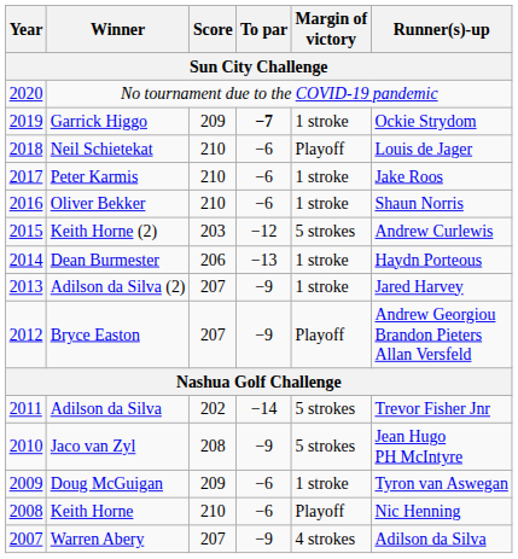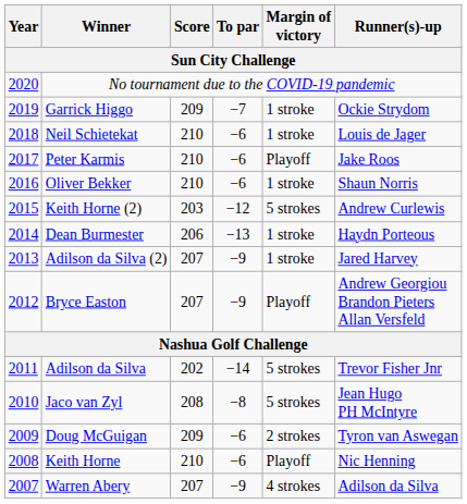 <table class=wikitable style="font-size:95%">
 <tr>
 <th>Year</th>
 <th>Winner</th>
 <th>Score</th>
 <th>To par</th>
 <th>Margin of<br>victory</th>
 <th>Runner(s)-up</th>
 </tr>
 <tr>
 <th colspan=6>Sun City Challenge</th>
 </tr>
 <tr>
 <td><a href='#'>2020</a></td>
 <td colspan=5 align=center><em>No tournament due to the <a href='#'>COVID-19 pandemic</a></em></td>
 </tr>
 <tr>
 <td><a href='#'>2019</a></td>
 <td> <a href='#'>Garrick Higgo</a></td>
 <td align=center>209</td>
-<td align=center><strong>−7</strong></td>
+<td align=center>−7</td>
 <td>1 stroke</td>
 <td> <a href='#'>Ockie Strydom</a></td>
 </tr>
 <tr>
 <td><a href='#'>2018</a></td>
 <td> <a href='#'>Neil Schietekat</a></td>
 <td align=center>210</td>
 <td align=center>−6</td>
-<td>Playoff</td>
+<td>1 stroke</td>
 <td> <a href='#'>Louis de Jager</a></td>
 </tr>
 <tr>
 <td><a href='#'>2017</a></td>
 <td> <a href='#'>Peter Karmis</a></td>
 <td align=center>210</td>
 <td align=center>−6</td>
-<td>1 stroke</td>
+<td>Playoff</td>
 <td> <a href='#'>Jake Roos</a></td>
 </tr>
 <tr>
 <td><a href='#'>2016</a></td>
 <td> <a href='#'>Oliver Bekker</a></td>
 <td align=center>210</td>
 <td align=center>−6</td>
 <td>1 stroke</td>
 <td> <a href='#'>Shaun Norris</a></td>
 </tr>
 <tr>
 <td><a href='#'>2015</a></td>
 <td> <a href='#'>Keith Horne</a> (2)</td>
 <td align=center>203</td>
 <td align=center>−12</td>
 <td>5 strokes</td>
 <td> <a href='#'>Andrew Curlewis</a></td>
 </tr>
 <tr>
 <td><a href='#'>2014</a></td>
 <td> <a href='#'>Dean Burmester</a></td>
 <td align=center>206</td>
 <td align=center>−13</td>
 <td>1 stroke</td>
 <td> <a href='#'>Haydn Porteous</a></td>
 </tr>
 <tr>
 <td><a href='#'>2013</a></td>
 <td> <a href='#'>Adilson da Silva</a> (2)</td>
 <td align=center>207</td>
 <td align=center>−9</td>
 <td>1 stroke</td>
 <td> <a href='#'>Jared Harvey</a></td>
 </tr>
 <tr>
 <td><a href='#'>2012</a></td>
 <td> <a href='#'>Bryce Easton</a></td>
 <td align=center>207</td>
 <td align=center>−9</td>
 <td>Playoff</td>
 <td> <a href='#'>Andrew Georgiou</a><br> <a href='#'>Brandon Pieters</a><br> <a href='#'>Allan Versfeld</a></td>
 </tr>
 <tr>
 <th colspan=7>Nashua Golf Challenge</th>
 </tr>
 <tr>
 <td><a href='#'>2011</a></td>
 <td> <a href='#'>Adilson da Silva</a></td>
 <td align=center>202</td>
 <td align=center>−14</td>
 <td>5 strokes</td>
 <td> <a href='#'>Trevor Fisher Jnr</a></td>
 </tr>
 <tr>
 <td><a href='#'>2010</a></td>
 <td> <a href='#'>Jaco van Zyl</a></td>
 <td align=center>208</td>
-<td align=center>−9</td>
+<td align=center>−8</td>
 <td>5 strokes</td>
 <td> <a href='#'>Jean Hugo</a><br> <a href='#'>PH McIntyre</a></td>
 </tr>
 <tr>
 <td><a href='#'>2009</a></td>
 <td> <a href='#'>Doug McGuigan</a></td>
 <td align=center>209</td>
 <td align=center>−6</td>
-<td>1 stroke</td>
+<td>2 strokes</td>
 <td> <a href='#'>Tyron van Aswegan</a></td>
 </tr>
 <tr>
 <td><a href='#'>2008</a></td>
 <td> <a href='#'>Keith Horne</a></td>
 <td align=center>210</td>
 <td align=center>−6</td>
 <td>Playoff</td>
 <td> <a href='#'>Nic Henning</a></td>
 </tr>
 <tr>
 <td><a href='#'>2007</a></td>
 <td> <a href='#'>Warren Abery</a></td>
 <td align=center>207</td>
 <td align=center>−9</td>
 <td>4 strokes</td>
 <td> <a href='#'>Adilson da Silva</a></td>
 </tr>
 </table>
